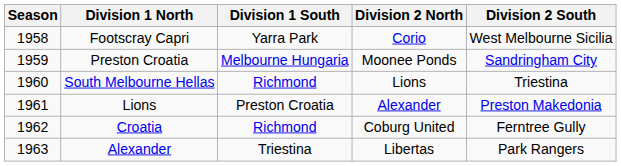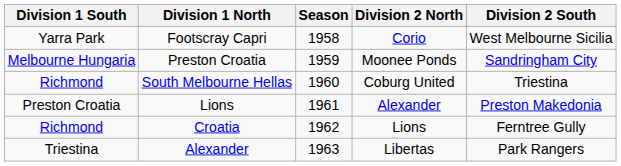 <table class="wikitable" style="text-align: center">
 <tr>
+<th>Division 1 South</th>
+<th>Division 1 North</th>
 <th>Season</th>
-<th>Division 1 North</th>
-<th>Division 1 South</th>
 <th>Division 2 North</th>
 <th>Division 2 South</th>
 </tr>
 <tr>
+<td>Yarra Park</td>
+<td>Footscray Capri</td>
 <td>1958</td>
-<td>Footscray Capri</td>
-<td>Yarra Park</td>
 <td><a href='#'>Corio</a></td>
 <td>West Melbourne Sicilia</td>
 </tr>
 <tr>
+<td><a href='#'>Melbourne Hungaria</a></td>
+<td>Preston Croatia</td>
 <td>1959</td>
-<td>Preston Croatia</td>
-<td><a href='#'>Melbourne Hungaria</a></td>
 <td>Moonee Ponds</td>
 <td><a href='#'>Sandringham City</a></td>
 </tr>
 <tr>
+<td><a href='#'>Richmond</a></td>
+<td><a href='#'>South Melbourne Hellas</a></td>
 <td>1960</td>
-<td><a href='#'>South Melbourne Hellas</a></td>
-<td><a href='#'>Richmond</a></td>
-<td>Lions</td>
+<td>Coburg United</td>
 <td>Triestina</td>
 </tr>
 <tr>
+<td>Preston Croatia</td>
+<td>Lions</td>
 <td>1961</td>
-<td>Lions</td>
-<td>Preston Croatia</td>
 <td><a href='#'>Alexander</a></td>
 <td><a href='#'>Preston Makedonia</a></td>
 </tr>
 <tr>
+<td><a href='#'>Richmond</a></td>
+<td><a href='#'>Croatia</a></td>
 <td>1962</td>
-<td><a href='#'>Croatia</a></td>
-<td><a href='#'>Richmond</a></td>
-<td>Coburg United</td>
+<td>Lions</td>
 <td>Ferntree Gully</td>
 </tr>
 <tr>
+<td>Triestina</td>
+<td><a href='#'>Alexander</a></td>
 <td>1963</td>
-<td><a href='#'>Alexander</a></td>
-<td>Triestina</td>
 <td>Libertas</td>
 <td>Park Rangers</td>
 </tr>
 </table>
